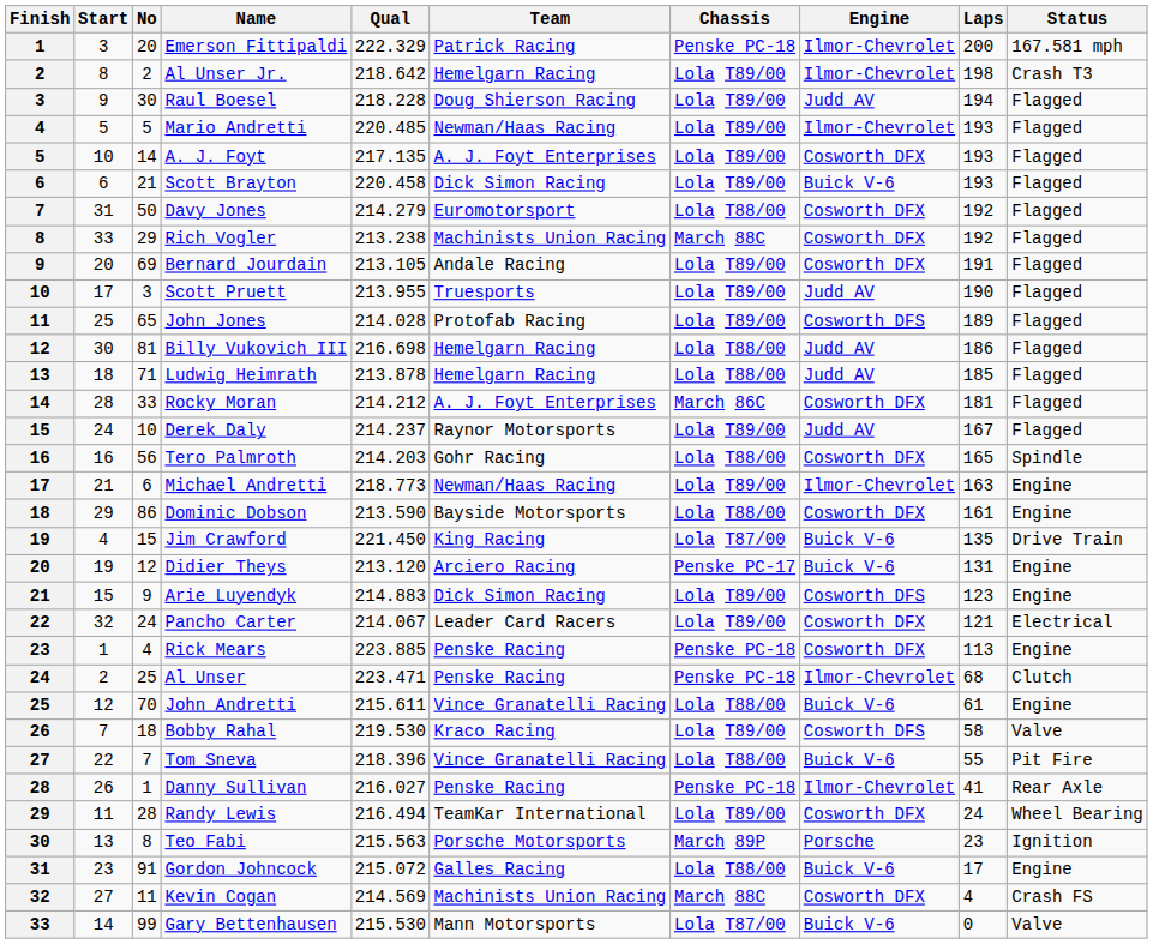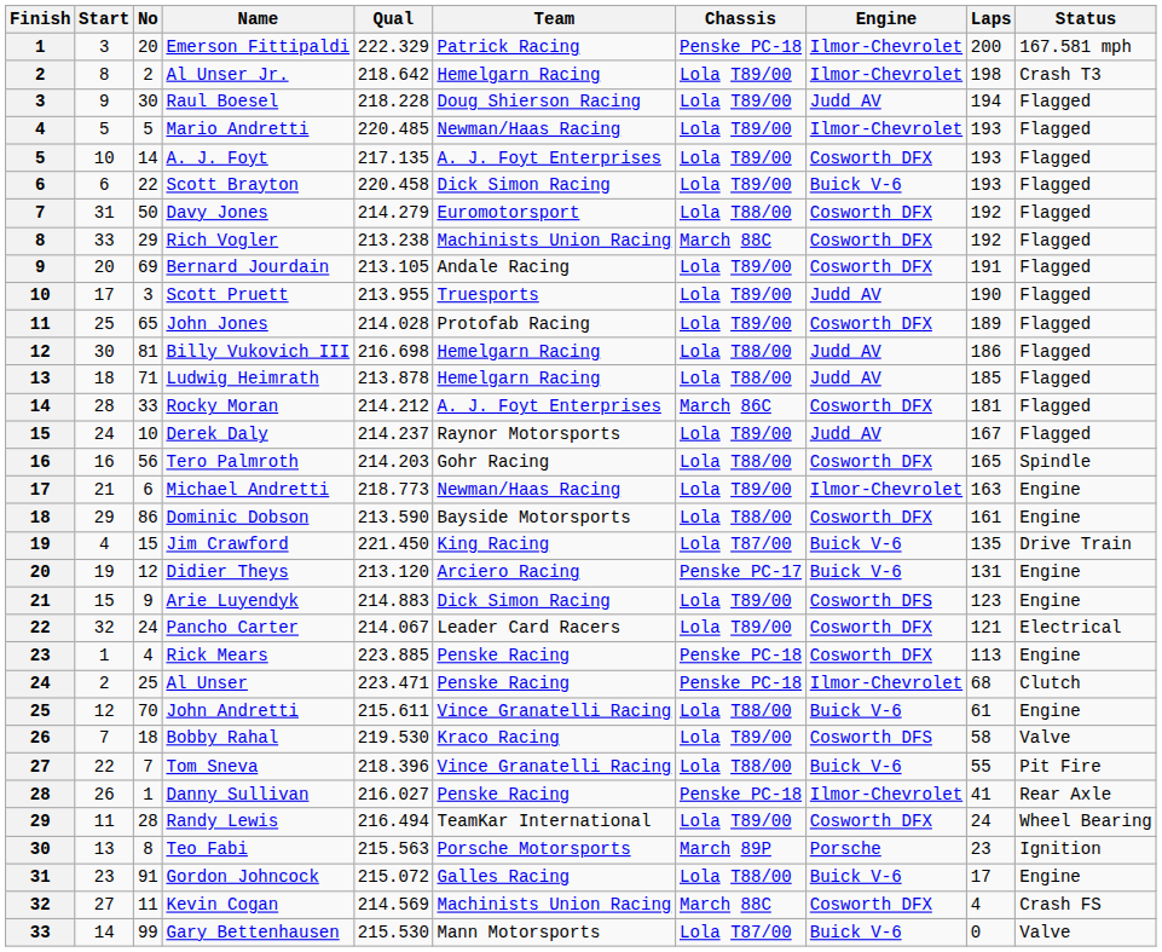 <table class="wikitable">
 <tr>
 <th>Finish</th>
 <th>Start</th>
 <th>No</th>
 <th>Name</th>
 <th>Qual</th>
 <th>Team</th>
 <th>Chassis</th>
 <th>Engine</th>
 <th>Laps</th>
 <th>Status</th>
 </tr>
 <tr>
 <th>1</th>
 <td align="center">3</td>
 <td align="center">20</td>
 <td> <a href='#'>Emerson Fittipaldi</a></td>
 <td>222.329</td>
 <td><a href='#'>Patrick Racing</a></td>
 <td><a href='#'>Penske PC-18</a></td>
 <td><a href='#'>Ilmor-Chevrolet</a></td>
 <td>200</td>
 <td>167.581 mph</td>
 </tr>
 <tr>
 <th>2</th>
 <td align="center">8</td>
 <td align="center">2</td>
 <td> <a href='#'>Al Unser Jr.</a></td>
 <td>218.642</td>
 <td><a href='#'>Hemelgarn Racing</a></td>
 <td><a href='#'>Lola</a> <a href='#'>T89/00</a></td>
 <td><a href='#'>Ilmor-Chevrolet</a></td>
 <td>198</td>
 <td>Crash T3</td>
 </tr>
 <tr>
 <th>3</th>
 <td align="center">9</td>
 <td align="center">30</td>
 <td> <a href='#'>Raul Boesel</a></td>
 <td>218.228</td>
 <td><a href='#'>Doug Shierson Racing</a></td>
 <td><a href='#'>Lola</a> <a href='#'>T89/00</a></td>
 <td><a href='#'>Judd AV</a></td>
 <td>194</td>
 <td>Flagged</td>
 </tr>
 <tr>
 <th>4</th>
 <td align="center">5</td>
 <td align="center">5</td>
 <td> <a href='#'>Mario Andretti</a> <strong></strong></td>
 <td>220.485</td>
 <td><a href='#'>Newman/Haas Racing</a></td>
 <td><a href='#'>Lola</a> <a href='#'>T89/00</a></td>
 <td><a href='#'>Ilmor-Chevrolet</a></td>
 <td>193</td>
 <td>Flagged</td>
 </tr>
 <tr>
 <th>5</th>
 <td align="center">10</td>
 <td align="center">14</td>
 <td> <a href='#'>A. J. Foyt</a> <strong></strong></td>
 <td>217.135</td>
 <td><a href='#'>A. J. Foyt Enterprises</a></td>
 <td><a href='#'>Lola</a> <a href='#'>T89/00</a></td>
 <td><a href='#'>Cosworth DFX</a></td>
 <td>193</td>
 <td>Flagged</td>
 </tr>
 <tr>
 <th>6</th>
 <td align="center">6</td>
-<td align="center">21</td>
+<td align="center">22</td>
 <td> <a href='#'>Scott Brayton</a></td>
 <td>220.458</td>
 <td><a href='#'>Dick Simon Racing</a></td>
 <td><a href='#'>Lola</a> <a href='#'>T89/00</a></td>
 <td><a href='#'>Buick V-6</a></td>
 <td>193</td>
 <td>Flagged</td>
 </tr>
 <tr>
 <th>7</th>
 <td align="center">31</td>
 <td align="center">50</td>
 <td> <a href='#'>Davy Jones</a></td>
 <td>214.279</td>
 <td><a href='#'>Euromotorsport</a></td>
 <td><a href='#'>Lola</a> <a href='#'>T88/00</a></td>
 <td><a href='#'>Cosworth DFX</a></td>
 <td>192</td>
 <td>Flagged</td>
 </tr>
 <tr>
 <th>8</th>
 <td align="center">33</td>
 <td align="center">29</td>
 <td> <a href='#'>Rich Vogler</a></td>
 <td>213.238</td>
 <td><a href='#'>Machinists Union Racing</a></td>
 <td><a href='#'>March</a> <a href='#'>88C</a></td>
 <td><a href='#'>Cosworth DFX</a></td>
 <td>192</td>
 <td>Flagged</td>
 </tr>
 <tr>
 <th>9</th>
 <td align="center">20</td>
 <td align="center">69</td>
 <td> <a href='#'>Bernard Jourdain</a> <strong></strong></td>
 <td>213.105</td>
 <td>Andale Racing</td>
 <td><a href='#'>Lola</a> <a href='#'>T89/00</a></td>
 <td><a href='#'>Cosworth DFX</a></td>
 <td>191</td>
 <td>Flagged</td>
 </tr>
 <tr>
 <th>10</th>
 <td align="center">17</td>
 <td align="center">3</td>
 <td> <a href='#'>Scott Pruett</a> <strong></strong></td>
 <td>213.955</td>
 <td><a href='#'>Truesports</a></td>
 <td><a href='#'>Lola</a> <a href='#'>T89/00</a></td>
 <td><a href='#'>Judd AV</a></td>
 <td>190</td>
 <td>Flagged</td>
 </tr>
 <tr>
 <th>11</th>
 <td align="center">25</td>
 <td align="center">65</td>
 <td> <a href='#'>John Jones</a> <strong></strong></td>
 <td>214.028</td>
 <td>Protofab Racing</td>
 <td><a href='#'>Lola</a> <a href='#'>T89/00</a></td>
-<td><a href='#'>Cosworth DFS</a></td>
+<td><a href='#'>Cosworth DFX</a></td>
 <td>189</td>
 <td>Flagged</td>
 </tr>
 <tr>
 <th>12</th>
 <td align="center">30</td>
 <td align="center">81</td>
 <td> <a href='#'>Billy Vukovich III</a></td>
 <td>216.698</td>
 <td><a href='#'>Hemelgarn Racing</a></td>
 <td><a href='#'>Lola</a> <a href='#'>T88/00</a></td>
 <td><a href='#'>Judd AV</a></td>
 <td>186</td>
 <td>Flagged</td>
 </tr>
 <tr>
 <th>13</th>
 <td align="center">18</td>
 <td align="center">71</td>
 <td> <a href='#'>Ludwig Heimrath</a></td>
 <td>213.878</td>
 <td><a href='#'>Hemelgarn Racing</a></td>
 <td><a href='#'>Lola</a> <a href='#'>T88/00</a></td>
 <td><a href='#'>Judd AV</a></td>
 <td>185</td>
 <td>Flagged</td>
 </tr>
 <tr>
 <th>14</th>
 <td align="center">28</td>
 <td align="center">33</td>
 <td> <a href='#'>Rocky Moran</a></td>
 <td>214.212</td>
 <td><a href='#'>A. J. Foyt Enterprises</a></td>
 <td><a href='#'>March</a> <a href='#'>86C</a></td>
 <td><a href='#'>Cosworth DFX</a></td>
 <td>181</td>
 <td>Flagged</td>
 </tr>
 <tr>
 <th>15</th>
 <td align="center">24</td>
 <td align="center">10</td>
 <td> <a href='#'>Derek Daly</a></td>
 <td>214.237</td>
 <td>Raynor Motorsports</td>
 <td><a href='#'>Lola</a> <a href='#'>T89/00</a></td>
 <td><a href='#'>Judd AV</a></td>
 <td>167</td>
 <td>Flagged</td>
 </tr>
 <tr>
 <th>16</th>
 <td align="center">16</td>
 <td align="center">56</td>
 <td> <a href='#'>Tero Palmroth</a></td>
 <td>214.203</td>
 <td>Gohr Racing</td>
 <td><a href='#'>Lola</a> <a href='#'>T88/00</a></td>
 <td><a href='#'>Cosworth DFX</a></td>
 <td>165</td>
 <td>Spindle</td>
 </tr>
 <tr>
 <th>17</th>
 <td align="center">21</td>
 <td align="center">6</td>
 <td> <a href='#'>Michael Andretti</a></td>
 <td>218.773</td>
 <td><a href='#'>Newman/Haas Racing</a></td>
 <td><a href='#'>Lola</a> <a href='#'>T89/00</a></td>
 <td><a href='#'>Ilmor-Chevrolet</a></td>
 <td>163</td>
 <td>Engine</td>
 </tr>
 <tr>
 <th>18</th>
 <td align="center">29</td>
 <td align="center">86</td>
 <td> <a href='#'>Dominic Dobson</a></td>
 <td>213.590</td>
 <td>Bayside Motorsports</td>
 <td><a href='#'>Lola</a> <a href='#'>T88/00</a></td>
 <td><a href='#'>Cosworth DFX</a></td>
 <td>161</td>
 <td>Engine</td>
 </tr>
 <tr>
 <th>19</th>
 <td align="center">4</td>
 <td align="center">15</td>
 <td> <a href='#'>Jim Crawford</a></td>
 <td>221.450</td>
 <td><a href='#'>King Racing</a></td>
 <td><a href='#'>Lola</a> <a href='#'>T87/00</a></td>
 <td><a href='#'>Buick V-6</a></td>
 <td>135</td>
 <td>Drive Train</td>
 </tr>
 <tr>
 <th>20</th>
 <td align="center">19</td>
 <td align="center">12</td>
 <td> <a href='#'>Didier Theys</a> <strong></strong></td>
 <td>213.120</td>
 <td><a href='#'>Arciero Racing</a></td>
 <td><a href='#'>Penske PC-17</a></td>
 <td><a href='#'>Buick V-6</a></td>
 <td>131</td>
 <td>Engine</td>
 </tr>
 <tr>
 <th>21</th>
 <td align="center">15</td>
 <td align="center">9</td>
 <td> <a href='#'>Arie Luyendyk</a></td>
 <td>214.883</td>
 <td><a href='#'>Dick Simon Racing</a></td>
 <td><a href='#'>Lola</a> <a href='#'>T89/00</a></td>
 <td><a href='#'>Cosworth DFS</a></td>
 <td>123</td>
 <td>Engine</td>
 </tr>
 <tr>
 <th>22</th>
 <td align="center">32</td>
 <td align="center">24</td>
 <td> <a href='#'>Pancho Carter</a></td>
 <td>214.067</td>
 <td>Leader Card Racers</td>
 <td><a href='#'>Lola</a> <a href='#'>T89/00</a></td>
 <td><a href='#'>Cosworth DFX</a></td>
 <td>121</td>
 <td>Electrical</td>
 </tr>
 <tr>
 <th>23</th>
 <td align="center">1</td>
 <td align="center">4</td>
 <td> <a href='#'>Rick Mears</a> <strong></strong></td>
 <td>223.885</td>
 <td><a href='#'>Penske Racing</a></td>
 <td><a href='#'>Penske PC-18</a></td>
 <td><a href='#'>Cosworth DFX</a></td>
 <td>113</td>
 <td>Engine</td>
 </tr>
 <tr>
 <th>24</th>
 <td align="center">2</td>
 <td align="center">25</td>
 <td> <a href='#'>Al Unser</a> <strong></strong></td>
 <td>223.471</td>
 <td><a href='#'>Penske Racing</a></td>
 <td><a href='#'>Penske PC-18</a></td>
 <td><a href='#'>Ilmor-Chevrolet</a></td>
 <td>68</td>
 <td>Clutch</td>
 </tr>
 <tr>
 <th>25</th>
 <td align="center">12</td>
 <td align="center">70</td>
 <td> <a href='#'>John Andretti</a></td>
 <td>215.611</td>
 <td><a href='#'>Vince Granatelli Racing</a></td>
 <td><a href='#'>Lola</a> <a href='#'>T88/00</a></td>
 <td><a href='#'>Buick V-6</a></td>
 <td>61</td>
 <td>Engine</td>
 </tr>
 <tr>
 <th>26</th>
 <td align="center">7</td>
 <td align="center">18</td>
 <td> <a href='#'>Bobby Rahal</a> <strong></strong></td>
 <td>219.530</td>
 <td><a href='#'>Kraco Racing</a></td>
 <td><a href='#'>Lola</a> <a href='#'>T89/00</a></td>
 <td><a href='#'>Cosworth DFS</a></td>
 <td>58</td>
 <td>Valve</td>
 </tr>
 <tr>
 <th>27</th>
 <td align="center">22</td>
 <td align="center">7</td>
 <td> <a href='#'>Tom Sneva</a> <strong></strong></td>
 <td>218.396</td>
 <td><a href='#'>Vince Granatelli Racing</a></td>
 <td><a href='#'>Lola</a> <a href='#'>T88/00</a></td>
 <td><a href='#'>Buick V-6</a></td>
 <td>55</td>
 <td>Pit Fire</td>
 </tr>
 <tr>
 <th>28</th>
 <td align="center">26</td>
 <td align="center">1</td>
 <td> <a href='#'>Danny Sullivan</a> <strong></strong></td>
 <td>216.027</td>
 <td><a href='#'>Penske Racing</a></td>
 <td><a href='#'>Penske PC-18</a></td>
 <td><a href='#'>Ilmor-Chevrolet</a></td>
 <td>41</td>
 <td>Rear Axle</td>
 </tr>
 <tr>
 <th>29</th>
 <td align="center">11</td>
 <td align="center">28</td>
 <td> <a href='#'>Randy Lewis</a></td>
 <td>216.494</td>
 <td>TeamKar International</td>
 <td><a href='#'>Lola</a> <a href='#'>T89/00</a></td>
 <td><a href='#'>Cosworth DFX</a></td>
 <td>24</td>
 <td>Wheel Bearing</td>
 </tr>
 <tr>
 <th>30</th>
 <td align="center">13</td>
 <td align="center">8</td>
 <td> <a href='#'>Teo Fabi</a></td>
 <td>215.563</td>
 <td><a href='#'>Porsche Motorsports</a></td>
 <td><a href='#'>March</a> <a href='#'>89P</a></td>
 <td><a href='#'>Porsche</a></td>
 <td>23</td>
 <td>Ignition</td>
 </tr>
 <tr>
 <th>31</th>
 <td align="center">23</td>
 <td align="center">91</td>
 <td> <a href='#'>Gordon Johncock</a> <strong></strong></td>
 <td>215.072</td>
 <td><a href='#'>Galles Racing</a></td>
 <td><a href='#'>Lola</a> <a href='#'>T88/00</a></td>
 <td><a href='#'>Buick V-6</a></td>
 <td>17</td>
 <td>Engine</td>
 </tr>
 <tr>
 <th>32</th>
 <td align="center">27</td>
 <td align="center">11</td>
 <td> <a href='#'>Kevin Cogan</a></td>
 <td>214.569</td>
 <td><a href='#'>Machinists Union Racing</a></td>
 <td><a href='#'>March</a> <a href='#'>88C</a></td>
 <td><a href='#'>Cosworth DFX</a></td>
 <td>4</td>
 <td>Crash FS</td>
 </tr>
 <tr>
 <th>33</th>
 <td align="center">14</td>
 <td align="center">99</td>
 <td> <a href='#'>Gary Bettenhausen</a></td>
 <td>215.530</td>
 <td>Mann Motorsports</td>
 <td><a href='#'>Lola</a> <a href='#'>T87/00</a></td>
 <td><a href='#'>Buick V-6</a></td>
 <td>0</td>
 <td>Valve</td>
 </tr>
 </table>
